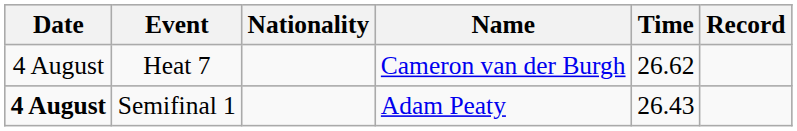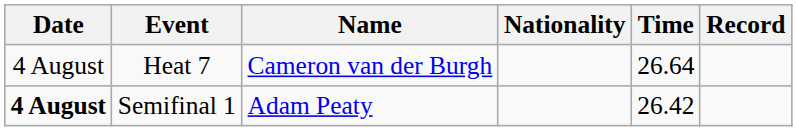 <table class="wikitable" style=text-align:center>
 <tr>
 <th>Date</th>
 <th>Event</th>
+<th>Name</th>
 <th>Nationality</th>
-<th>Name</th>
 <th>Time</th>
 <th>Record</th>
 </tr>
 <tr>
 <td>4 August</td>
 <td>Heat 7</td>
+<td align=left><a href='#'>Cameron van der Burgh</a></td>
 <td align=left></td>
-<td align=left><a href='#'>Cameron van der Burgh</a></td>
-<td>26.62</td>
+<td>26.64</td>
 <td></td>
 </tr>
 <tr>
 <td><strong>4 August</strong></td>
 <td>Semifinal 1</td>
+<td align=left><a href='#'>Adam Peaty</a></td>
 <td align=left></td>
-<td align=left><a href='#'>Adam Peaty</a></td>
-<td>26.43</td>
+<td>26.42</td>
 <td></td>
 </tr>
 </table>
